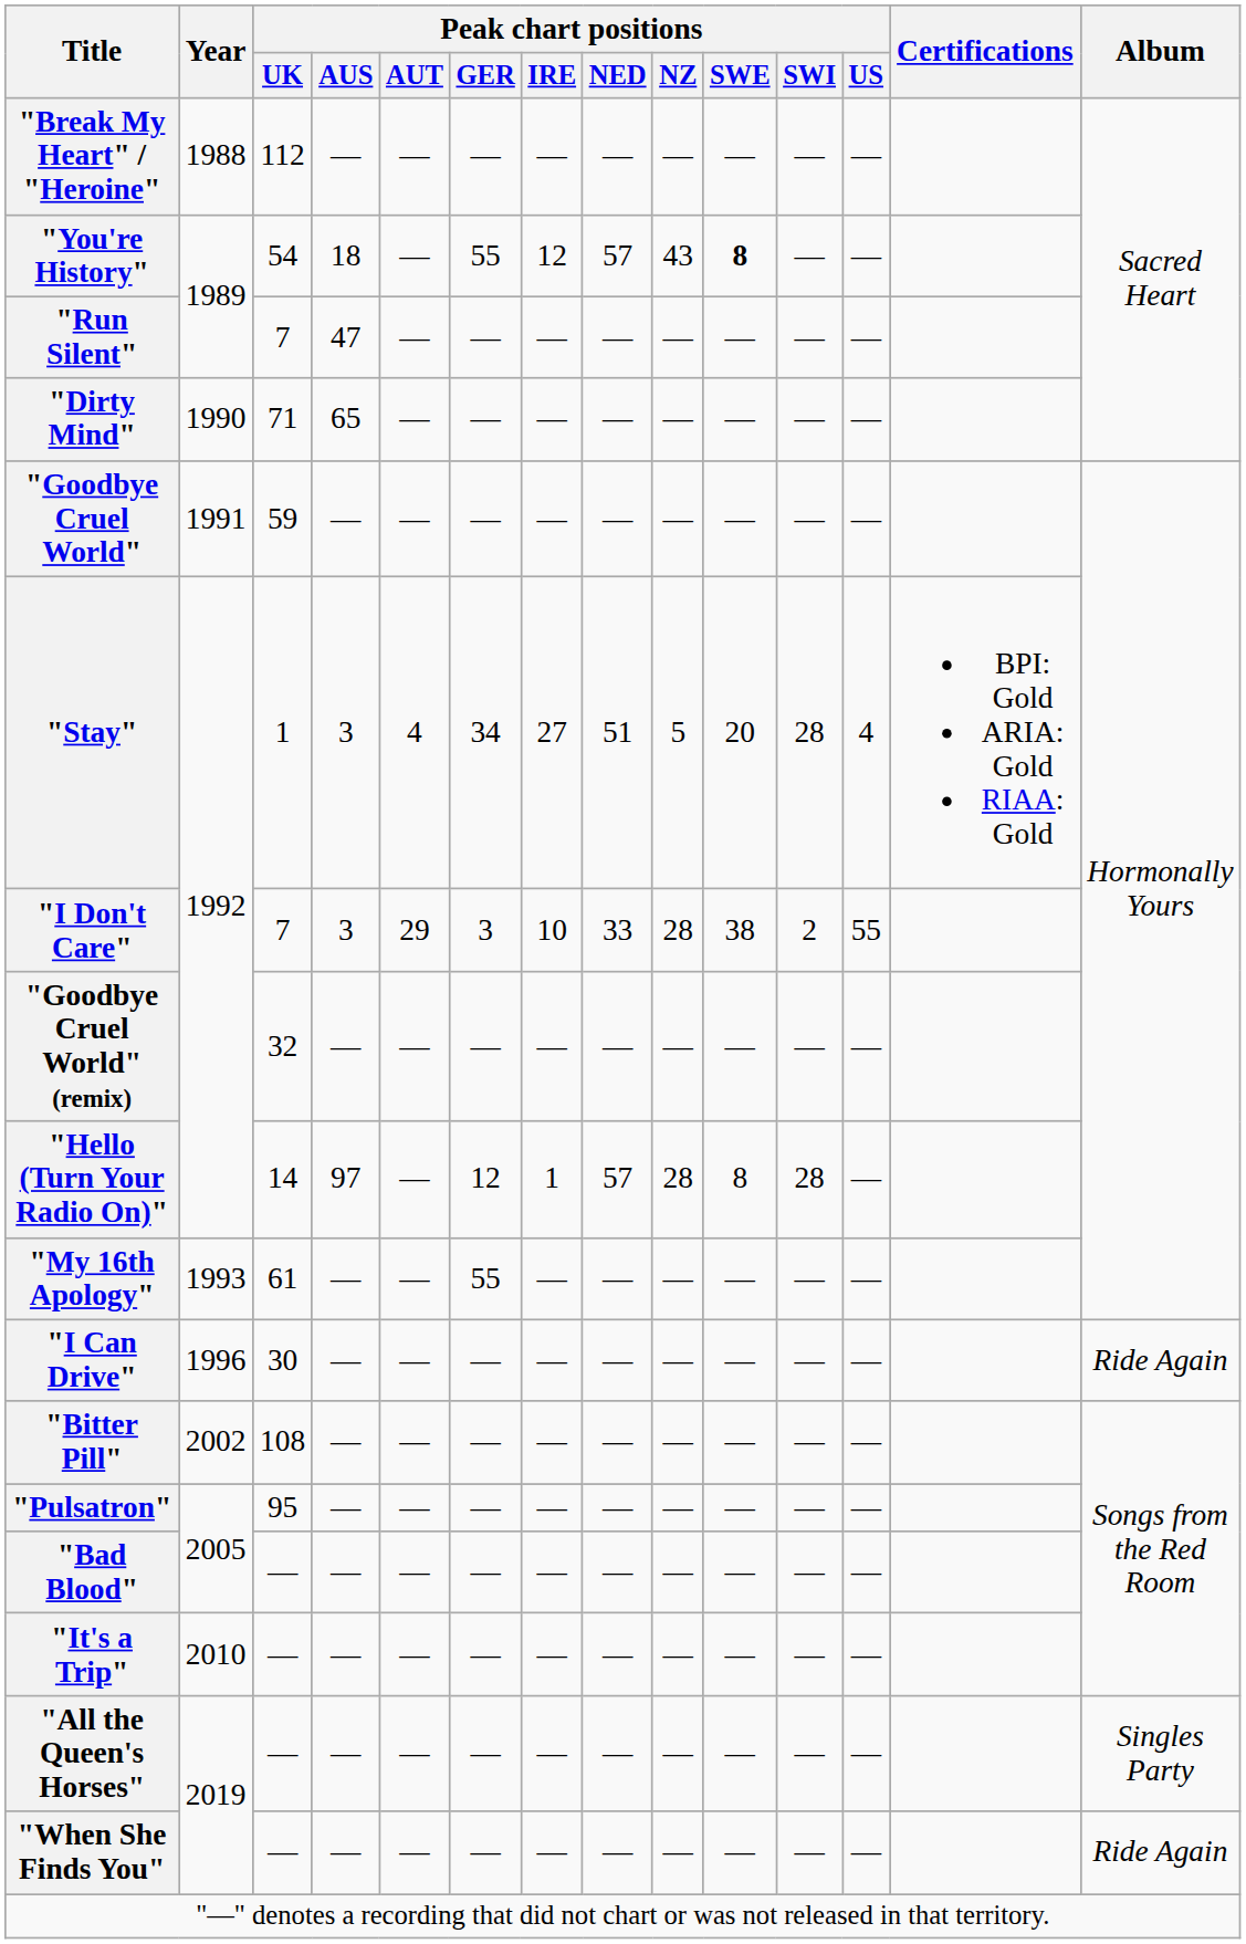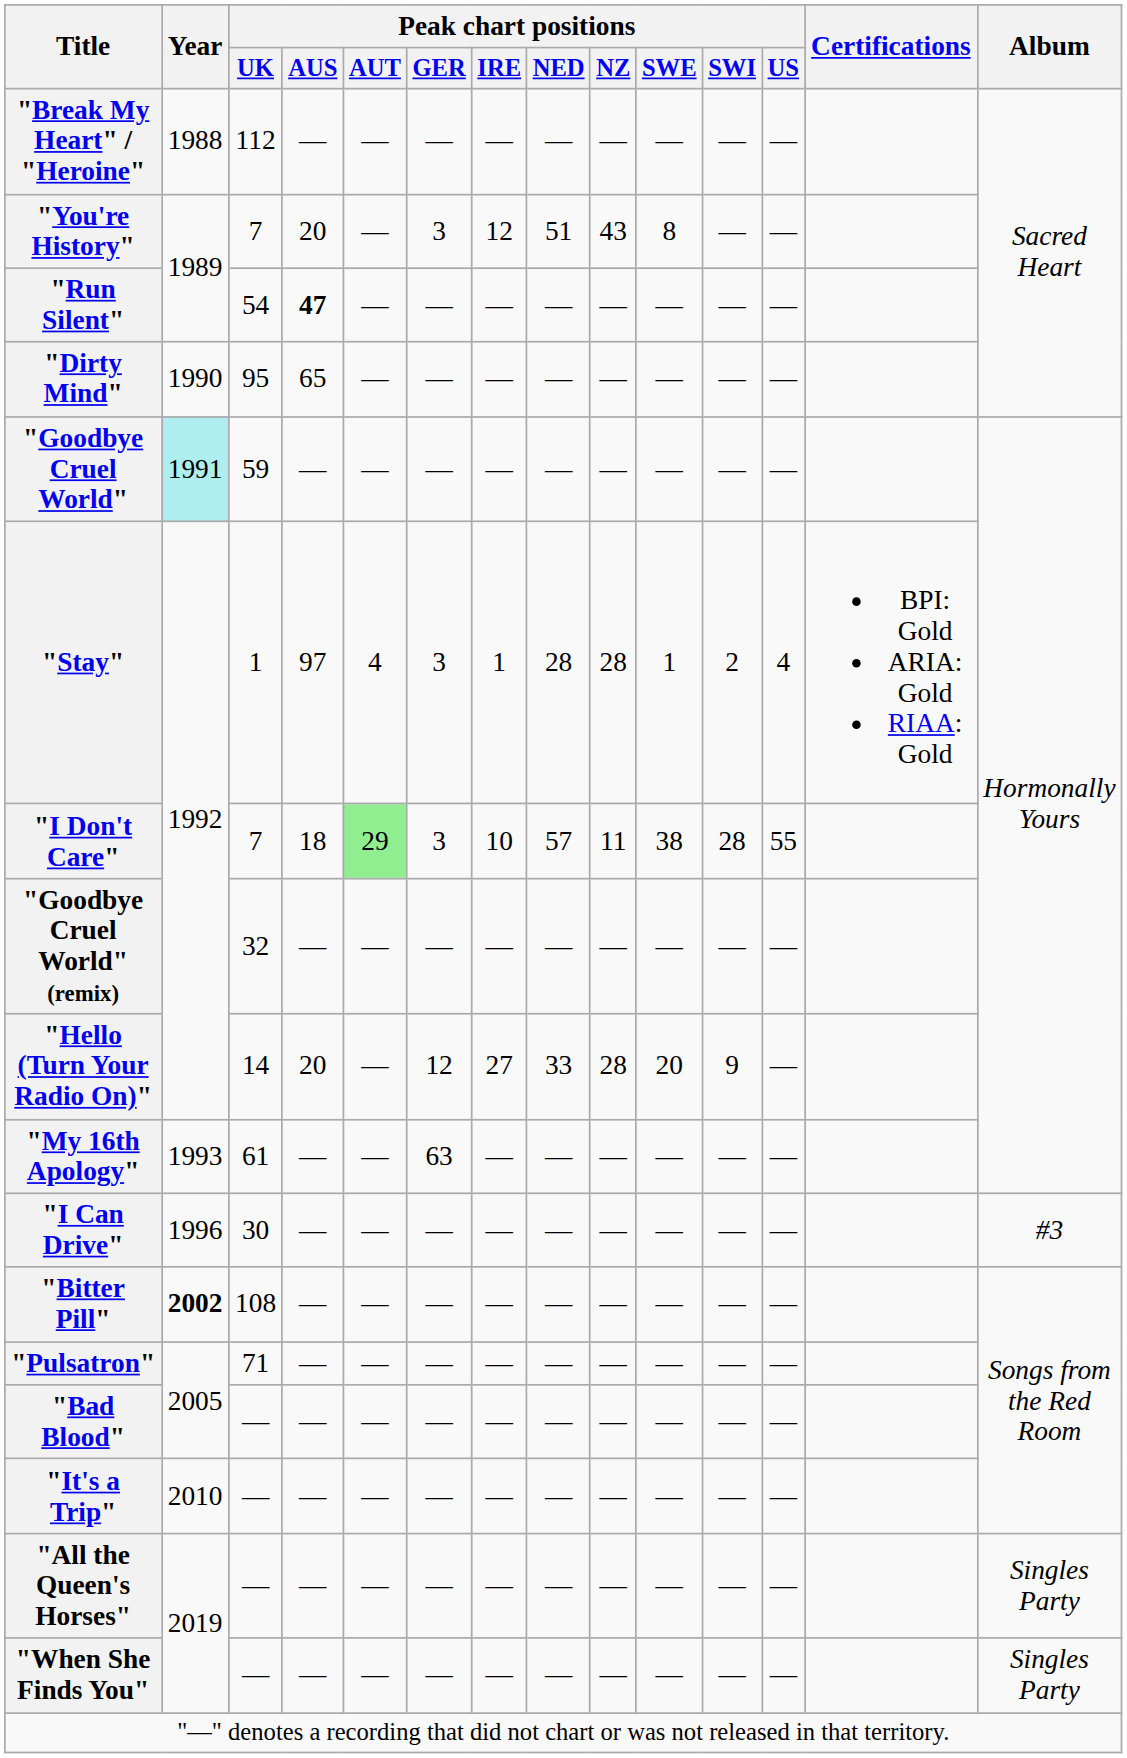 <table class="wikitable plainrowheaders" style="text-align:center;" border="1">
 <tr>
 <th scope="col" rowspan="2" style="width:14em;">Title</th>
 <th scope="col" rowspan="2">Year</th>
 <th scope="col" colspan="10">Peak chart positions</th>
 <th scope="col" rowspan="2" style="width:10em;"><a href='#'>Certifications</a></th>
 <th scope="col" rowspan="2">Album</th>
 </tr>
 <tr>
 <th scope="col" style="width:3em;font-size:90%;"><a href='#'>UK</a><br></th>
 <th scope="col" style="width:3em;font-size:90%;"><a href='#'>AUS</a><br></th>
 <th scope="col" style="width:3em;font-size:90%;"><a href='#'>AUT</a><br></th>
 <th scope="col" style="width:3em;font-size:90%;"><a href='#'>GER</a><br></th>
 <th scope="col" style="width:3em;font-size:90%;"><a href='#'>IRE</a><br></th>
 <th scope="col" style="width:3em;font-size:90%;"><a href='#'>NED</a><br></th>
 <th scope="col" style="width:3em;font-size:90%;"><a href='#'>NZ</a><br></th>
 <th scope="col" style="width:3em;font-size:90%;"><a href='#'>SWE</a><br></th>
 <th scope="col" style="width:3em;font-size:90%;"><a href='#'>SWI</a><br></th>
 <th scope="col" style="width:3em;font-size:90%;"><a href='#'>US</a><br></th>
 </tr>
 <tr>
 <th scope="row">"<a href='#'>Break My Heart</a>" / "<a href='#'>Heroine</a>"</th>
 <td>1988</td>
 <td>112</td>
 <td>—</td>
 <td>—</td>
 <td>—</td>
 <td>—</td>
 <td>—</td>
 <td>—</td>
 <td>—</td>
 <td>—</td>
 <td>—</td>
 <td></td>
 <td rowspan="4"><em>Sacred Heart</em></td>
 </tr>
 <tr>
 <th scope="row">"<a href='#'>You're History</a>"</th>
 <td rowspan="2">1989</td>
-<td>54</td>
-<td>18</td>
+<td>7</td>
+<td>20</td>
 <td>—</td>
-<td>55</td>
+<td>3</td>
 <td>12</td>
-<td>57</td>
+<td>51</td>
 <td>43</td>
-<td><strong>8</strong></td>
+<td>8</td>
 <td>—</td>
 <td>—</td>
 <td></td>
 </tr>
 <tr>
 <th scope="row">"<a href='#'>Run Silent</a>"</th>
-<td>7</td>
-<td>47</td>
+<td>54</td>
+<td><strong>47</strong></td>
 <td>—</td>
 <td>—</td>
 <td>—</td>
 <td>—</td>
 <td>—</td>
 <td>—</td>
 <td>—</td>
 <td>—</td>
 <td></td>
 </tr>
 <tr>
 <th scope="row">"<a href='#'>Dirty Mind</a>"</th>
 <td>1990</td>
-<td>71</td>
+<td>95</td>
 <td>65</td>
 <td>—</td>
 <td>—</td>
 <td>—</td>
 <td>—</td>
 <td>—</td>
 <td>—</td>
 <td>—</td>
 <td>—</td>
 <td></td>
 </tr>
 <tr>
 <th scope="row">"<a href='#'>Goodbye Cruel World</a>" </th>
-<td>1991</td>
+<td style="background: paleturquoise;">1991</td>
 <td>59</td>
 <td>—</td>
 <td>—</td>
 <td>—</td>
 <td>—</td>
 <td>—</td>
 <td>—</td>
 <td>—</td>
 <td>—</td>
 <td>—</td>
 <td></td>
 <td rowspan="6"><em>Hormonally Yours</em></td>
 </tr>
 <tr>
 <th scope="row">"<a href='#'>Stay</a>"</th>
 <td rowspan="4">1992</td>
 <td>1</td>
+<td>97</td>
+<td>4</td>
 <td>3</td>
-<td>4</td>
-<td>34</td>
-<td>27</td>
-<td>51</td>
-<td>5</td>
-<td>20</td>
+<td>1</td>
 <td>28</td>
+<td>28</td>
+<td>1</td>
+<td>2</td>
 <td>4</td>
 <td><br><ul><li>BPI: Gold</li><li>ARIA: Gold</li><li><a href='#'>RIAA</a>: Gold</li></ul></td>
 </tr>
 <tr>
 <th scope="row">"<a href='#'>I Don't Care</a>"</th>
 <td>7</td>
-<td>3</td>
-<td>29</td>
+<td>18</td>
+<td style="background: lightgreen;">29</td>
 <td>3</td>
 <td>10</td>
-<td>33</td>
+<td>57</td>
+<td>11</td>
+<td>38</td>
 <td>28</td>
-<td>38</td>
-<td>2</td>
 <td>55</td>
 <td></td>
 </tr>
 <tr>
 <th scope="row">"Goodbye Cruel World"<br><small>(remix)</small></th>
 <td>32</td>
 <td>—</td>
 <td>—</td>
 <td>—</td>
 <td>—</td>
 <td>—</td>
 <td>—</td>
 <td>—</td>
 <td>—</td>
 <td>—</td>
 <td></td>
 </tr>
 <tr>
 <th scope="row">"<a href='#'>Hello (Turn Your Radio On)</a>"</th>
 <td>14</td>
-<td>97</td>
+<td>20</td>
 <td>—</td>
 <td>12</td>
-<td>1</td>
-<td>57</td>
+<td>27</td>
+<td>33</td>
 <td>28</td>
-<td>8</td>
-<td>28</td>
+<td>20</td>
+<td>9</td>
 <td>—</td>
 <td></td>
 </tr>
 <tr>
 <th scope="row">"<a href='#'>My 16th Apology</a>"</th>
 <td>1993</td>
 <td>61</td>
 <td>—</td>
 <td>—</td>
-<td>55</td>
+<td>63</td>
 <td>—</td>
 <td>—</td>
 <td>—</td>
 <td>—</td>
 <td>—</td>
 <td>—</td>
 <td></td>
 </tr>
 <tr>
 <th scope="row">"<a href='#'>I Can Drive</a>"</th>
 <td>1996</td>
 <td>30</td>
 <td>—</td>
 <td>—</td>
 <td>—</td>
 <td>—</td>
 <td>—</td>
 <td>—</td>
 <td>—</td>
 <td>—</td>
 <td>—</td>
 <td></td>
-<td><em>Ride Again</em></td>
+<td><em>#3</em></td>
 </tr>
 <tr>
 <th scope="row">"<a href='#'>Bitter Pill</a>"</th>
-<td>2002</td>
+<td><strong>2002</strong></td>
 <td>108</td>
 <td>—</td>
 <td>—</td>
 <td>—</td>
 <td>—</td>
 <td>—</td>
 <td>—</td>
 <td>—</td>
 <td>—</td>
 <td>—</td>
 <td></td>
 <td rowspan="4"><em>Songs from the Red Room</em></td>
 </tr>
 <tr>
 <th scope="row">"<a href='#'>Pulsatron</a>"</th>
 <td rowspan="2">2005</td>
-<td>95</td>
+<td>71</td>
 <td>—</td>
 <td>—</td>
 <td>—</td>
 <td>—</td>
 <td>—</td>
 <td>—</td>
 <td>—</td>
 <td>—</td>
 <td>—</td>
 <td></td>
 </tr>
 <tr>
 <th scope="row">"<a href='#'>Bad Blood</a>"</th>
 <td>—</td>
 <td>—</td>
 <td>—</td>
 <td>—</td>
 <td>—</td>
 <td>—</td>
 <td>—</td>
 <td>—</td>
 <td>—</td>
 <td>—</td>
 <td></td>
 </tr>
 <tr>
 <th scope="row">"<a href='#'>It's a Trip</a>"</th>
 <td>2010</td>
 <td>—</td>
 <td>—</td>
 <td>—</td>
 <td>—</td>
 <td>—</td>
 <td>—</td>
 <td>—</td>
 <td>—</td>
 <td>—</td>
 <td>—</td>
 <td></td>
 </tr>
 <tr>
 <th scope="row">"All the Queen's Horses"</th>
 <td rowspan="2">2019</td>
 <td>—</td>
 <td>—</td>
 <td>—</td>
 <td>—</td>
 <td>—</td>
 <td>—</td>
 <td>—</td>
 <td>—</td>
 <td>—</td>
 <td>—</td>
 <td></td>
 <td><em>Singles Party</em></td>
 </tr>
 <tr>
 <th scope="row">"When She Finds You"</th>
 <td>—</td>
 <td>—</td>
 <td>—</td>
 <td>—</td>
 <td>—</td>
 <td>—</td>
 <td>—</td>
 <td>—</td>
 <td>—</td>
 <td>—</td>
 <td></td>
-<td><em>Ride Again</em></td>
+<td><em>Singles Party</em></td>
 </tr>
 <tr>
 <td colspan="17" style="font-size:90%">"—" denotes a recording that did not chart or was not released in that territory.</td>
 </tr>
 </table>
